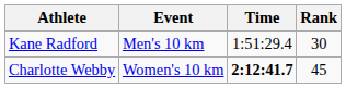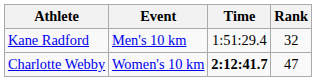 <table class="wikitable" style="font-size:90%;">
 <tr>
 <th>Athlete</th>
 <th>Event</th>
 <th>Time</th>
 <th>Rank</th>
 </tr>
 <tr align=center>
 <td align=left><a href='#'>Kane Radford</a></td>
 <td align=left><a href='#'>Men's 10 km</a></td>
 <td>1:51:29.4</td>
-<td>30</td>
+<td>32</td>
 </tr>
 <tr align=center>
 <td align=left><a href='#'>Charlotte Webby</a></td>
 <td align=left><a href='#'>Women's 10 km</a></td>
 <td><strong>2:12:41.7</strong></td>
-<td>45</td>
+<td>47</td>
 </tr>
 </table>
